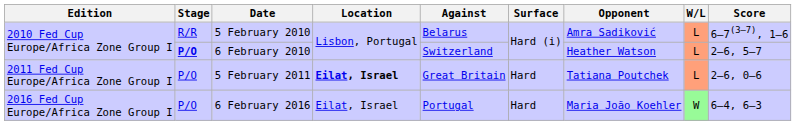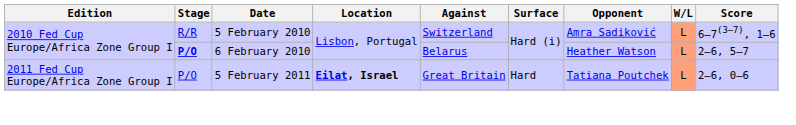 <table class=wikitable style=font-size:97%>
 <tr>
 <th>Edition</th>
 <th>Stage</th>
 <th>Date</th>
 <th>Location</th>
 <th>Against</th>
 <th>Surface</th>
 <th>Opponent</th>
 <th>W/L</th>
 <th>Score</th>
 </tr>
 <tr style="background:#ccf;">
 <td rowspan="2"><a href='#'>2010 Fed Cup</a> <br> Europe/Africa Zone Group I</td>
 <td rowspan="1"><a href='#'>R/R</a></td>
 <td>5 February 2010</td>
 <td rowspan="2"><a href='#'>Lisbon</a>, Portugal</td>
-<td> <a href='#'>Belarus</a></td>
+<td> <a href='#'>Switzerland</a></td>
 <td rowspan="2">Hard (i)</td>
 <td> <a href='#'>Amra Sadiković</a></td>
 <td style="text-align:center; background:#ffa07a;">L</td>
 <td>6–7<sup>(3–7)</sup>, 1–6</td>
 </tr>
 <tr style="background:#ccf;">
 <td><strong><a href='#'>P/O</a></strong></td>
 <td>6 February 2010</td>
-<td> <a href='#'>Switzerland</a></td>
+<td> <a href='#'>Belarus</a></td>
 <td> <a href='#'>Heather Watson</a></td>
 <td style="text-align:center; background:#ffa07a;">L</td>
 <td>2–6, 5–7</td>
 </tr>
 <tr style="background:#ccf;">
 <td rowspan="1"><a href='#'>2011 Fed Cup</a> <br> Europe/Africa Zone Group I</td>
 <td rowspan="1"><a href='#'>P/O</a></td>
 <td>5 February 2011</td>
 <td rowspan="1"><strong><a href='#'>Eilat</a>, Israel</strong></td>
 <td> <a href='#'>Great Britain</a></td>
 <td rowspan="1">Hard</td>
 <td> <a href='#'>Tatiana Poutchek</a></td>
 <td style="text-align:center; background:#ffa07a;">L</td>
 <td>2–6, 0–6</td>
 </tr>
-<tr style="background:#ccf;">
-<td rowspan="1"><a href='#'>2016 Fed Cup</a> <br> Europe/Africa Zone Group I</td>
-<td rowspan="1"><a href='#'>P/O</a></td>
-<td>6 February 2016</td>
-<td rowspan="1"><a href='#'>Eilat</a>, Israel</td>
-<td> <a href='#'>Portugal</a></td>
-<td rowspan="1">Hard</td>
-<td> <a href='#'>Maria João Koehler</a></td>
-<td style="text-align:center; background:#98fb98;">W</td>
-<td>6–4, 6–3</td>
-</tr>
 </table>
